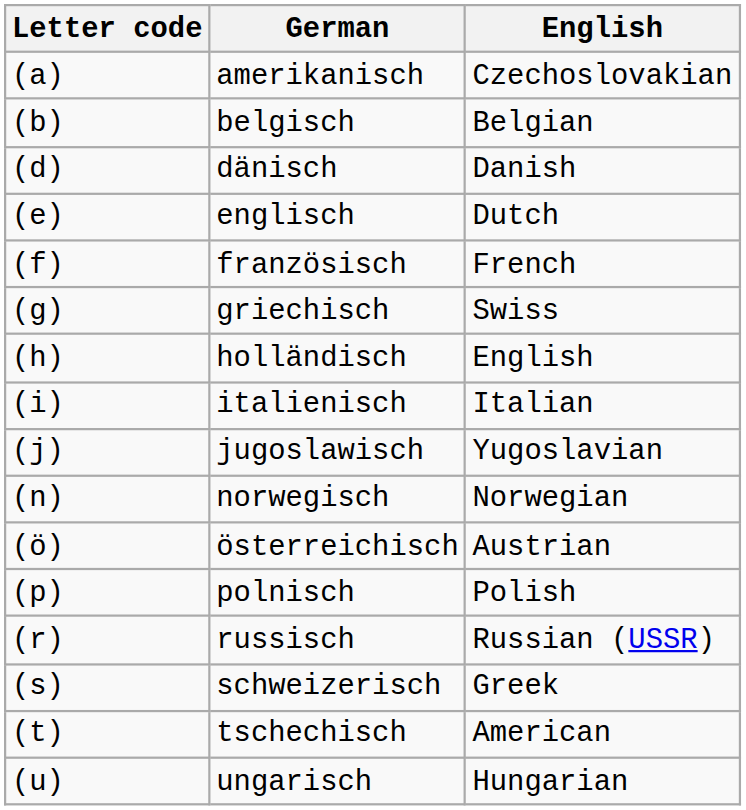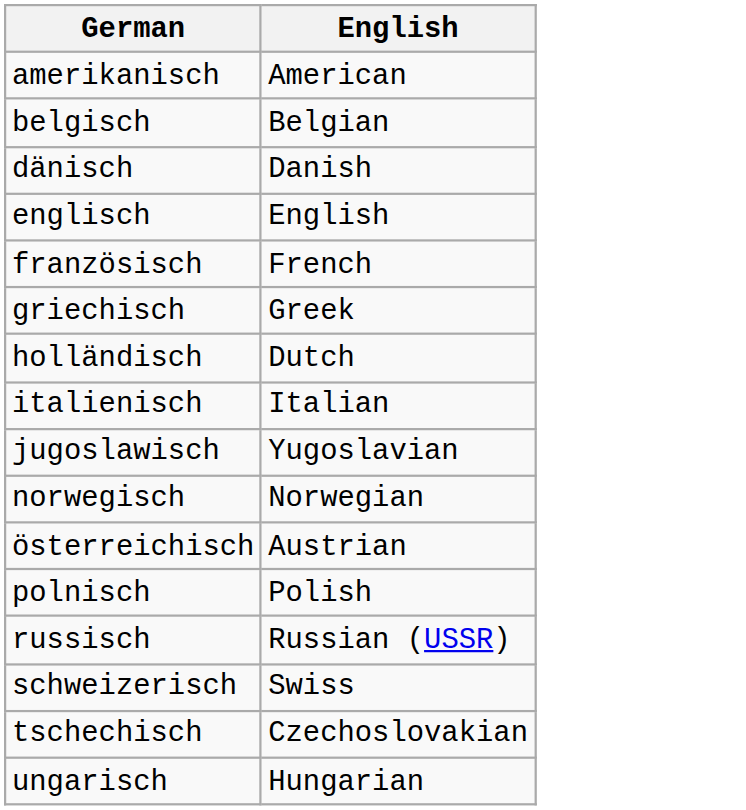 <table class="wikitable sortable">
 <tr>
-<th>Letter code</th>
 <th>German</th>
 <th>English</th>
 </tr>
 <tr>
-<td>(a)</td>
 <td>amerikanisch</td>
-<td>Czechoslovakian</td>
+<td>American</td>
 </tr>
 <tr>
-<td>(b)</td>
 <td>belgisch</td>
 <td>Belgian</td>
 </tr>
 <tr>
-<td>(d)</td>
 <td>dänisch</td>
 <td>Danish</td>
 </tr>
 <tr>
-<td>(e)</td>
 <td>englisch</td>
-<td>Dutch</td>
+<td>English</td>
 </tr>
 <tr>
-<td>(f)</td>
 <td>französisch</td>
 <td>French</td>
 </tr>
 <tr>
-<td>(g)</td>
 <td>griechisch</td>
-<td>Swiss</td>
+<td>Greek</td>
 </tr>
 <tr>
-<td>(h)</td>
 <td>holländisch</td>
-<td>English</td>
+<td>Dutch</td>
 </tr>
 <tr>
-<td>(i)</td>
 <td>italienisch</td>
 <td>Italian</td>
 </tr>
 <tr>
-<td>(j)</td>
 <td>jugoslawisch</td>
 <td>Yugoslavian</td>
 </tr>
 <tr>
-<td>(n)</td>
 <td>norwegisch</td>
 <td>Norwegian</td>
 </tr>
 <tr>
-<td>(ö)</td>
 <td>österreichisch</td>
 <td>Austrian</td>
 </tr>
 <tr>
-<td>(p)</td>
 <td>polnisch</td>
 <td>Polish</td>
 </tr>
 <tr>
-<td>(r)</td>
 <td>russisch</td>
 <td>Russian (<a href='#'>USSR</a>)</td>
 </tr>
 <tr>
-<td>(s)</td>
 <td>schweizerisch</td>
-<td>Greek</td>
+<td>Swiss</td>
 </tr>
 <tr>
-<td>(t)</td>
 <td>tschechisch</td>
-<td>American</td>
+<td>Czechoslovakian</td>
 </tr>
 <tr>
-<td>(u)</td>
 <td>ungarisch</td>
 <td>Hungarian</td>
 </tr>
 </table>
